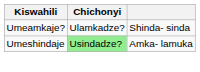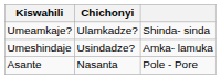 <table class="wikitable">
 <tr>
 <th>Kiswahili</th>
 <th>Chichonyi</th>
 <th></th>
 </tr>
 <tr>
 <td>Umeamkaje?</td>
 <td>Ulamkadze?</td>
 <td>Shinda- sinda</td>
 </tr>
 <tr>
 <td>Umeshindaje</td>
-<td style="background: lightgreen;">Usindadze?</td>
+<td>Usindadze?</td>
 <td>Amka- lamuka</td>
 </tr>
+<tr>
+<td>Asante</td>
+<td>Nasanta</td>
+<td>Pole - Pore</td>
+</tr>
 </table>
